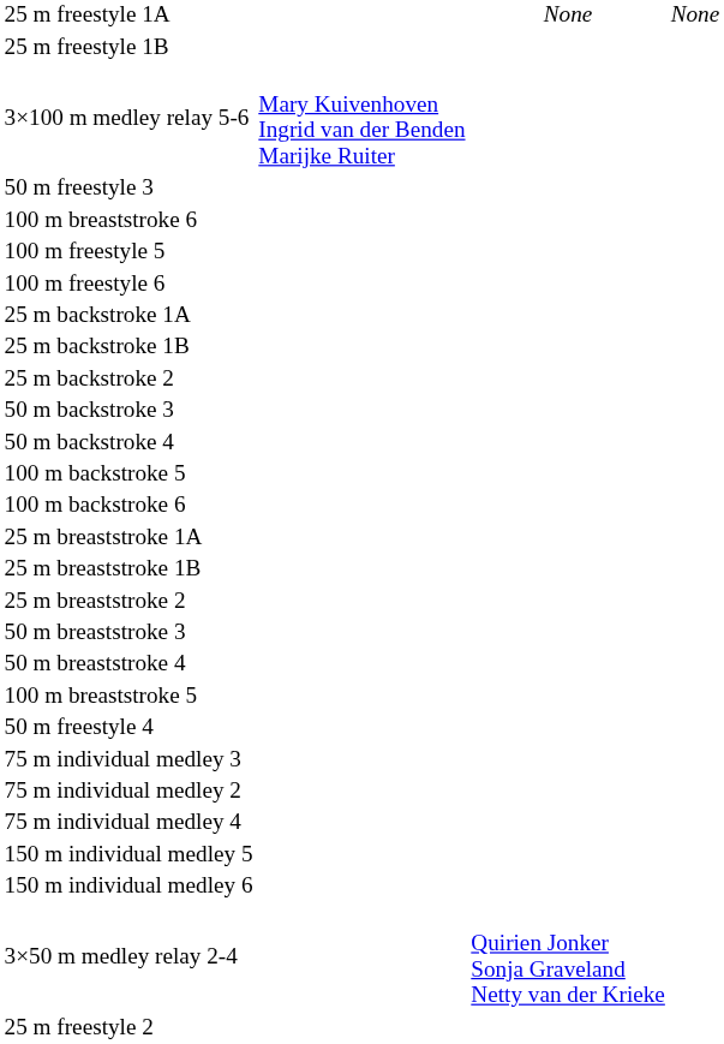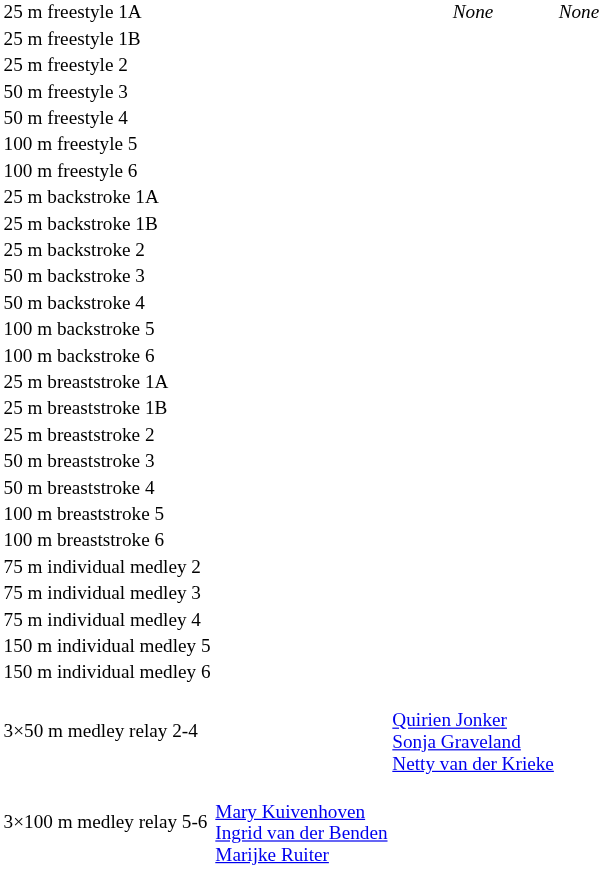 <table>
 <tr>
 <td>25 m freestyle 1A<br></td>
 <td></td>
 <td align="center"><em>None</em></td>
 <td align="center"><em>None</em></td>
 </tr>
 <tr>
 <td>25 m freestyle 1B<br></td>
 <td></td>
 <td></td>
 <td></td>
 </tr>
 <tr>
-<td>3×100 m medley relay 5-6<br></td>
-<td><br><a href='#'>Mary Kuivenhoven</a><br><a href='#'>Ingrid van der Benden</a><br><a href='#'>Marijke Ruiter</a></td>
+<td>25 m freestyle 2<br></td>
+<td></td>
 <td></td>
 <td></td>
 </tr>
 <tr>
 <td>50 m freestyle 3<br></td>
 <td></td>
 <td></td>
 <td></td>
 </tr>
 <tr>
-<td>100 m breaststroke 6<br></td>
+<td>50 m freestyle 4<br></td>
 <td></td>
 <td></td>
 <td></td>
 </tr>
 <tr>
 <td>100 m freestyle 5<br></td>
 <td></td>
 <td></td>
 <td></td>
 </tr>
 <tr>
 <td>100 m freestyle 6<br></td>
 <td></td>
 <td></td>
 <td></td>
 </tr>
 <tr>
 <td>25 m backstroke 1A<br></td>
 <td></td>
 <td></td>
 <td></td>
 </tr>
 <tr>
 <td>25 m backstroke 1B<br></td>
 <td></td>
 <td></td>
 <td></td>
 </tr>
 <tr>
 <td>25 m backstroke 2<br></td>
 <td></td>
 <td></td>
 <td></td>
 </tr>
 <tr>
 <td>50 m backstroke 3<br></td>
 <td></td>
 <td></td>
 <td></td>
 </tr>
 <tr>
 <td>50 m backstroke 4<br></td>
 <td></td>
 <td></td>
 <td></td>
 </tr>
 <tr>
 <td>100 m backstroke 5<br></td>
 <td></td>
 <td></td>
 <td></td>
 </tr>
 <tr>
 <td>100 m backstroke 6<br></td>
 <td></td>
 <td></td>
 <td></td>
 </tr>
 <tr>
 <td>25 m breaststroke 1A<br></td>
 <td></td>
 <td></td>
 <td></td>
 </tr>
 <tr>
 <td>25 m breaststroke 1B<br></td>
 <td></td>
 <td></td>
 <td></td>
 </tr>
 <tr>
 <td>25 m breaststroke 2<br></td>
 <td></td>
 <td></td>
 <td></td>
 </tr>
 <tr>
 <td>50 m breaststroke 3<br></td>
 <td></td>
 <td></td>
 <td></td>
 </tr>
 <tr>
 <td>50 m breaststroke 4<br></td>
 <td></td>
 <td></td>
 <td></td>
 </tr>
 <tr>
 <td>100 m breaststroke 5<br></td>
 <td></td>
 <td></td>
 <td></td>
 </tr>
 <tr>
-<td>50 m freestyle 4<br></td>
+<td>100 m breaststroke 6<br></td>
+<td></td>
+<td></td>
+<td></td>
+</tr>
+<tr>
+<td>75 m individual medley 2<br></td>
 <td></td>
 <td></td>
 <td></td>
 </tr>
 <tr>
 <td>75 m individual medley 3<br></td>
-<td></td>
-<td></td>
-<td></td>
-</tr>
-<tr>
-<td>75 m individual medley 2<br></td>
 <td></td>
 <td></td>
 <td></td>
 </tr>
 <tr>
 <td>75 m individual medley 4<br></td>
 <td></td>
 <td></td>
 <td></td>
 </tr>
 <tr>
 <td>150 m individual medley 5<br></td>
 <td></td>
 <td></td>
 <td></td>
 </tr>
 <tr>
 <td>150 m individual medley 6<br></td>
 <td></td>
 <td></td>
 <td></td>
 </tr>
 <tr>
 <td>3×50 m medley relay 2-4<br></td>
 <td></td>
 <td><br><a href='#'>Quirien Jonker</a><br><a href='#'>Sonja Graveland</a><br><a href='#'>Netty van der Krieke</a></td>
 <td></td>
 </tr>
 <tr>
-<td>25 m freestyle 2<br></td>
-<td></td>
+<td>3×100 m medley relay 5-6<br></td>
+<td><br><a href='#'>Mary Kuivenhoven</a><br><a href='#'>Ingrid van der Benden</a><br><a href='#'>Marijke Ruiter</a></td>
 <td></td>
 <td></td>
 </tr>
 </table>
